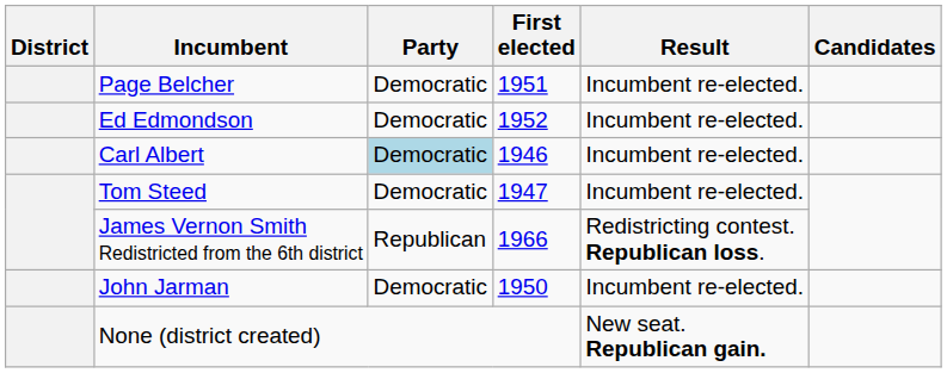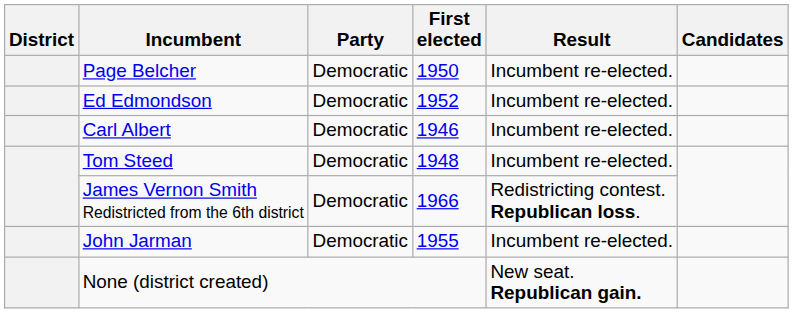 <table class=wikitable>
 <tr valign=bottom>
 <th>District</th>
 <th>Incumbent</th>
 <th>Party</th>
 <th>First<br>elected</th>
 <th>Result</th>
 <th>Candidates</th>
 </tr>
 <tr>
 <th></th>
 <td><a href='#'>Page Belcher</a></td>
 <td>Democratic</td>
-<td><a href='#'>1951</a></td>
+<td><a href='#'>1950</a></td>
 <td>Incumbent re-elected.</td>
 <td nowrap></td>
 </tr>
 <tr>
 <th></th>
 <td><a href='#'>Ed Edmondson</a></td>
 <td>Democratic</td>
 <td><a href='#'>1952</a></td>
 <td>Incumbent re-elected.</td>
 <td nowrap></td>
 </tr>
 <tr>
 <th></th>
 <td><a href='#'>Carl Albert</a></td>
-<td style="background: lightblue;">Democratic</td>
+<td>Democratic</td>
 <td><a href='#'>1946</a></td>
 <td>Incumbent re-elected.</td>
 <td nowrap></td>
 </tr>
 <tr>
 <th rowspan=2></th>
 <td><a href='#'>Tom Steed</a></td>
 <td>Democratic</td>
-<td><a href='#'>1947</a></td>
+<td><a href='#'>1948</a></td>
 <td>Incumbent re-elected.</td>
 <td rowspan=2 nowrap></td>
 </tr>
 <tr>
 <td><a href='#'>James Vernon Smith</a><br><small>Redistricted from the 6th district</small></td>
-<td>Republican</td>
+<td>Democratic</td>
 <td><a href='#'>1966</a></td>
 <td>Redistricting contest.<br><strong>Republican loss</strong>.</td>
 </tr>
 <tr>
 <th></th>
 <td><a href='#'>John Jarman</a></td>
 <td>Democratic</td>
-<td><a href='#'>1950</a></td>
+<td><a href='#'>1955</a></td>
 <td>Incumbent re-elected.</td>
 <td nowrap></td>
 </tr>
 <tr>
 <th></th>
 <td colspan=3>None (district created)</td>
 <td>New seat.<br><strong>Republican gain.</strong></td>
 <td nowrap></td>
 </tr>
 </table>
